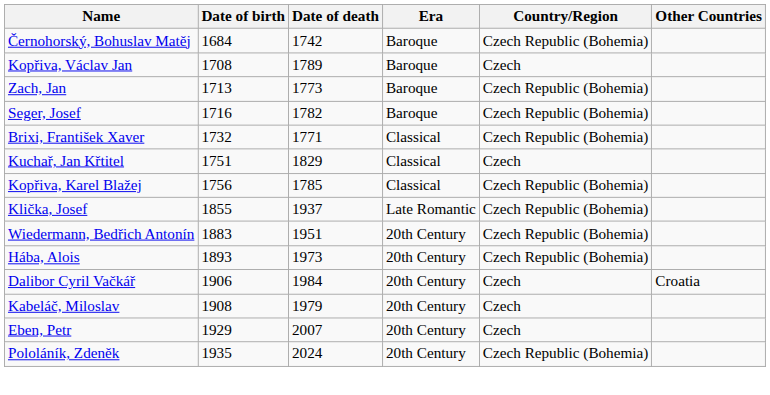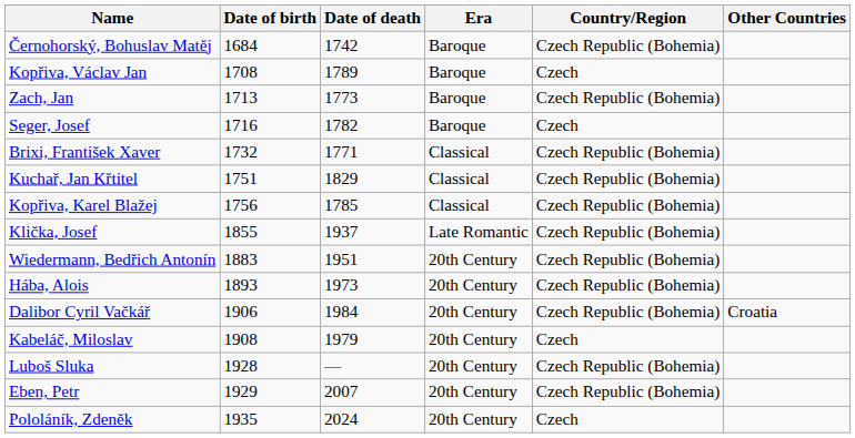 <table class="wikitable sortable">
 <tr>
 <th>Name</th>
 <th>Date of birth</th>
 <th>Date of death</th>
 <th>Era</th>
 <th>Country/Region</th>
 <th>Other Countries</th>
 </tr>
 <tr>
 <td><a href='#'>Černohorský, Bohuslav Matěj</a></td>
 <td>1684</td>
 <td>1742</td>
 <td>Baroque</td>
 <td>Czech Republic (Bohemia)</td>
 <td></td>
 </tr>
 <tr>
 <td><a href='#'>Kopřiva, Václav Jan</a></td>
 <td>1708</td>
 <td>1789</td>
 <td>Baroque</td>
 <td>Czech</td>
 <td></td>
 </tr>
 <tr>
 <td><a href='#'>Zach, Jan</a></td>
 <td>1713</td>
 <td>1773</td>
 <td>Baroque</td>
 <td>Czech Republic (Bohemia)</td>
 <td></td>
 </tr>
 <tr>
 <td><a href='#'>Seger, Josef</a></td>
 <td>1716</td>
 <td>1782</td>
 <td>Baroque</td>
-<td>Czech Republic (Bohemia)</td>
+<td>Czech</td>
 <td></td>
 </tr>
 <tr>
 <td><a href='#'>Brixi, František Xaver</a></td>
 <td>1732</td>
 <td>1771</td>
 <td>Classical</td>
 <td>Czech Republic (Bohemia)</td>
 <td></td>
 </tr>
 <tr>
 <td><a href='#'>Kuchař, Jan Křtitel</a></td>
 <td>1751</td>
 <td>1829</td>
 <td>Classical</td>
-<td>Czech</td>
+<td>Czech Republic (Bohemia)</td>
 <td></td>
 </tr>
 <tr>
 <td><a href='#'>Kopřiva, Karel Blažej</a></td>
 <td>1756</td>
 <td>1785</td>
 <td>Classical</td>
 <td>Czech Republic (Bohemia)</td>
 <td></td>
 </tr>
 <tr>
 <td><a href='#'>Klička, Josef</a></td>
 <td>1855</td>
 <td>1937</td>
 <td>Late Romantic</td>
 <td>Czech Republic (Bohemia)</td>
 <td></td>
 </tr>
 <tr>
 <td><a href='#'>Wiedermann, Bedřich Antonín</a></td>
 <td>1883</td>
 <td>1951</td>
 <td>20th Century</td>
 <td>Czech Republic (Bohemia)</td>
 <td></td>
 </tr>
 <tr>
 <td><a href='#'>Hába, Alois</a></td>
 <td>1893</td>
 <td>1973</td>
 <td>20th Century</td>
 <td>Czech Republic (Bohemia)</td>
 <td></td>
 </tr>
 <tr>
 <td><a href='#'>Dalibor Cyril Vačkář</a></td>
 <td>1906</td>
 <td>1984</td>
 <td>20th Century</td>
-<td>Czech</td>
+<td>Czech Republic (Bohemia)</td>
 <td>Croatia</td>
 </tr>
 <tr>
 <td><a href='#'>Kabeláč, Miloslav</a></td>
 <td>1908</td>
 <td>1979</td>
 <td>20th Century</td>
 <td>Czech</td>
 <td></td>
 </tr>
 <tr>
+<td><a href='#'>Luboš Sluka</a></td>
+<td>1928</td>
+<td>—</td>
+<td>20th Century</td>
+<td>Czech Republic (Bohemia)</td>
+<td></td>
+</tr>
+<tr>
 <td><a href='#'>Eben, Petr</a></td>
 <td>1929</td>
 <td>2007</td>
 <td>20th Century</td>
-<td>Czech</td>
+<td>Czech Republic (Bohemia)</td>
 <td></td>
 </tr>
 <tr>
 <td><a href='#'>Pololáník, Zdeněk</a></td>
 <td>1935</td>
 <td>2024</td>
 <td>20th Century</td>
-<td>Czech Republic (Bohemia)</td>
+<td>Czech</td>
 </tr>
 </table>
